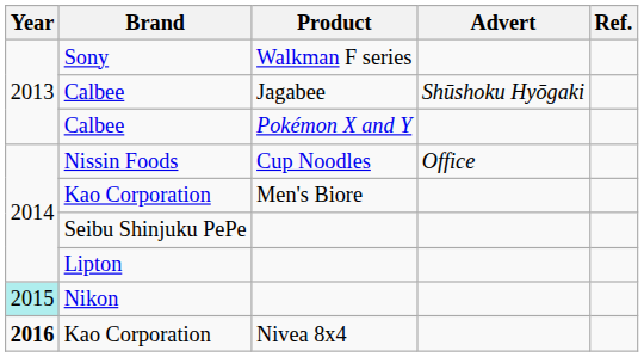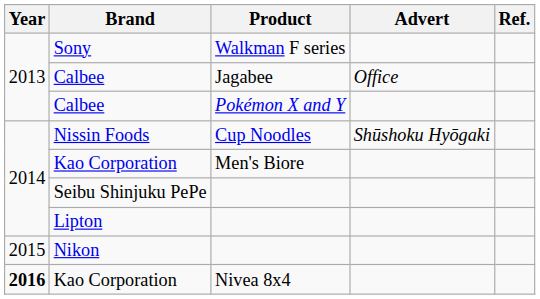 <table class="wikitable">
 <tr>
 <th>Year</th>
 <th>Brand</th>
 <th>Product</th>
 <th>Advert</th>
 <th>Ref.</th>
 </tr>
 <tr>
 <td rowspan="3">2013</td>
 <td><a href='#'>Sony</a></td>
 <td><a href='#'>Walkman</a> F series</td>
 <td></td>
 <td></td>
 </tr>
 <tr>
 <td><a href='#'>Calbee</a></td>
 <td>Jagabee</td>
-<td><em>Shūshoku Hyōgaki</em></td>
+<td><em>Office</em></td>
 <td></td>
 </tr>
 <tr>
 <td><a href='#'>Calbee</a></td>
 <td><em><a href='#'>Pokémon X and Y</a></em></td>
 <td></td>
 <td></td>
 </tr>
 <tr>
 <td rowspan="4">2014</td>
 <td><a href='#'>Nissin Foods</a></td>
 <td><a href='#'>Cup Noodles</a></td>
-<td><em>Office</em></td>
+<td><em>Shūshoku Hyōgaki</em></td>
 <td></td>
 </tr>
 <tr>
 <td><a href='#'>Kao Corporation</a></td>
 <td>Men's Biore</td>
 <td></td>
 <td></td>
 </tr>
 <tr>
 <td>Seibu Shinjuku PePe</td>
 <td></td>
 <td></td>
 <td></td>
 </tr>
 <tr>
 <td><a href='#'>Lipton</a></td>
 <td></td>
 <td></td>
 <td></td>
 </tr>
 <tr>
-<td style="background: paleturquoise;">2015</td>
+<td>2015</td>
 <td><a href='#'>Nikon</a></td>
 <td></td>
 <td></td>
 <td></td>
 </tr>
 <tr>
 <td><strong>2016</strong></td>
 <td>Kao Corporation</td>
 <td>Nivea 8x4</td>
 <td></td>
 <td></td>
 </tr>
 </table>
